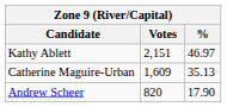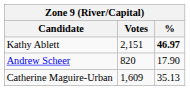 <table class="wikitable">
 <tr>
 <th colspan="3">Zone 9 (River/Capital)</th>
 </tr>
 <tr>
 <th style="width: 170px">Candidate</th>
 <th style="width: 50px">Votes</th>
 <th style="width: 40px">%</th>
 </tr>
 <tr>
 <td>Kathy Ablett</td>
 <td>2,151</td>
-<td>46.97</td>
+<td><strong>46.97</strong></td>
+</tr>
+<tr>
+<td><a href='#'>Andrew Scheer</a></td>
+<td>820</td>
+<td>17.90</td>
 </tr>
 <tr>
 <td>Catherine Maguire-Urban</td>
 <td>1,609</td>
 <td>35.13</td>
 </tr>
-<tr>
-<td><a href='#'>Andrew Scheer</a></td>
-<td>820</td>
-<td>17.90</td>
-</tr>
 </table>
